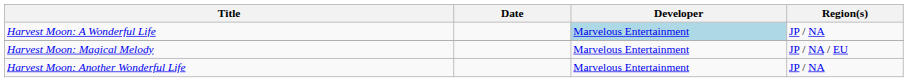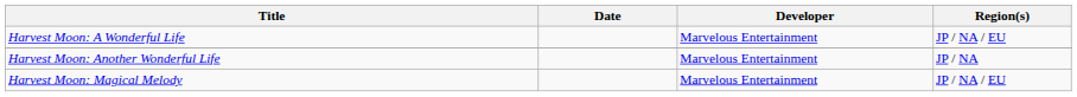 <table class="wikitable sortable" style="text-align: left; width: 80%;">
 <tr>
 <th style="width:50%;">Title</th>
 <th style="width:13%;">Date</th>
 <th style="width:24%;">Developer</th>
 <th style="width:13%;">Region(s)</th>
 </tr>
 <tr>
 <td><em><a href='#'>Harvest Moon: A Wonderful Life</a></em></td>
 <td></td>
-<td style="background: lightblue;"><a href='#'>Marvelous Entertainment</a></td>
-<td><a href='#'>JP</a> / <a href='#'>NA</a></td>
+<td><a href='#'>Marvelous Entertainment</a></td>
+<td><a href='#'>JP</a> / <a href='#'>NA</a> / <a href='#'>EU</a></td>
 </tr>
 <tr>
+</tr>
+<tr>
+<td><em><a href='#'>Harvest Moon: Another Wonderful Life</a></em></td>
+<td></td>
+<td><a href='#'>Marvelous Entertainment</a></td>
+<td><a href='#'>JP</a> / <a href='#'>NA</a></td>
 </tr>
 <tr>
 <td><em><a href='#'>Harvest Moon: Magical Melody</a></em></td>
 <td></td>
 <td><a href='#'>Marvelous Entertainment</a></td>
 <td><a href='#'>JP</a> / <a href='#'>NA</a> / <a href='#'>EU</a></td>
 </tr>
-<tr>
-<td><em><a href='#'>Harvest Moon: Another Wonderful Life</a></em></td>
-<td></td>
-<td><a href='#'>Marvelous Entertainment</a></td>
-<td><a href='#'>JP</a> / <a href='#'>NA</a></td>
-</tr>
 </table>
